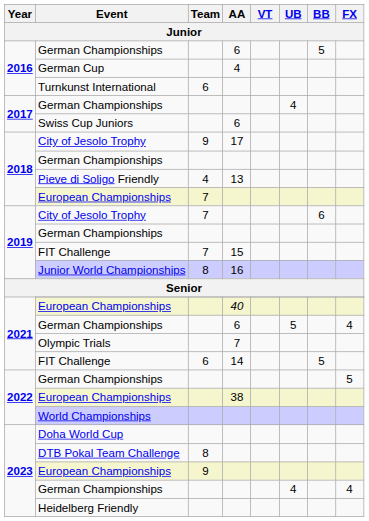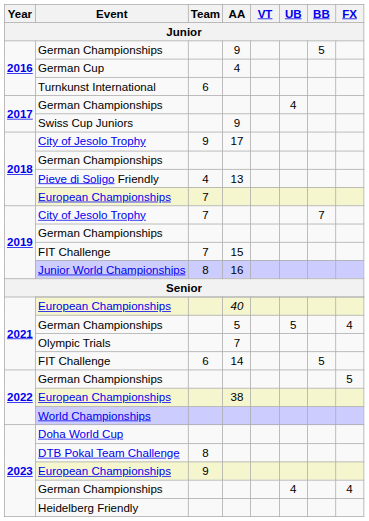 <table class="wikitable" style="text-align:center; font-size:95%;">
 <tr>
 <th align=center>Year</th>
 <th align=center>Event</th>
 <th style="width:30px;">Team</th>
 <th style="width:30px;">AA</th>
 <th style="width:30px;"><a href='#'>VT</a></th>
 <th style="width:30px;"><a href='#'>UB</a></th>
 <th style="width:30px;"><a href='#'>BB</a></th>
 <th style="width:30px;"><a href='#'>FX</a></th>
 </tr>
 <tr>
 <th colspan="8"><strong>Junior</strong></th>
 </tr>
 <tr>
 <td rowspan="3"><strong><a href='#'>2016</a></strong></td>
 <td align=left>German Championships</td>
 <td></td>
-<td>6</td>
+<td>9</td>
 <td></td>
 <td></td>
 <td>5</td>
 <td></td>
 </tr>
 <tr>
 <td align=left>German Cup</td>
 <td></td>
 <td>4</td>
 <td></td>
 <td></td>
 <td></td>
 <td></td>
 </tr>
 <tr>
 <td align=left>Turnkunst International</td>
 <td>6</td>
 <td></td>
 <td></td>
 <td></td>
 <td></td>
 <td></td>
 </tr>
 <tr>
 <td rowspan="2"><strong><a href='#'>2017</a></strong></td>
 <td align=left>German Championships</td>
 <td></td>
 <td></td>
 <td></td>
 <td>4</td>
 <td></td>
 <td></td>
 </tr>
 <tr>
 <td align=left>Swiss Cup Juniors</td>
 <td></td>
-<td>6</td>
+<td>9</td>
 <td></td>
 <td></td>
 <td></td>
 <td></td>
 </tr>
 <tr>
 <td rowspan="4"><strong><a href='#'>2018</a></strong></td>
 <td align=left><a href='#'>City of Jesolo Trophy</a></td>
 <td>9</td>
 <td>17</td>
 <td></td>
 <td></td>
 <td></td>
 <td></td>
 </tr>
 <tr>
 <td align=left>German Championships</td>
 <td></td>
 <td></td>
 <td></td>
 <td></td>
 <td></td>
 <td></td>
 </tr>
 <tr>
 <td align=left><a href='#'>Pieve di Soligo</a> Friendly</td>
 <td>4</td>
 <td>13</td>
 <td></td>
 <td></td>
 <td></td>
 <td></td>
 </tr>
 <tr bgcolor=#F5F6CE>
 <td align=left><a href='#'>European Championships</a></td>
 <td>7</td>
 <td></td>
 <td></td>
 <td></td>
 <td></td>
 <td></td>
 </tr>
 <tr>
 <td rowspan="4"><strong><a href='#'>2019</a></strong></td>
 <td align=left><a href='#'>City of Jesolo Trophy</a></td>
 <td>7</td>
 <td></td>
 <td></td>
 <td></td>
-<td>6</td>
+<td>7</td>
 <td></td>
 </tr>
 <tr>
 <td align=left>German Championships</td>
 <td></td>
 <td></td>
 <td></td>
 <td></td>
 <td></td>
 <td></td>
 </tr>
 <tr>
 <td align=left>FIT Challenge</td>
 <td>7</td>
 <td>15</td>
 <td></td>
 <td></td>
 <td></td>
 <td></td>
 </tr>
 <tr bgcolor=#CCCCFF>
 <td align=left><a href='#'>Junior World Championships</a></td>
 <td>8</td>
 <td>16</td>
 <td></td>
 <td></td>
 <td></td>
 <td></td>
 </tr>
 <tr>
 <th colspan="8"><strong>Senior</strong></th>
 </tr>
 <tr>
 <td rowspan="5"><strong><a href='#'>2021</a></strong></td>
 </tr>
 <tr bgcolor=#F5F6CE>
 <td align=left><a href='#'>European Championships</a></td>
 <td></td>
 <td><em>40</em></td>
 <td></td>
 <td></td>
 <td></td>
 <td></td>
 </tr>
 <tr>
 <td align=left>German Championships</td>
 <td></td>
-<td>6</td>
+<td>5</td>
 <td></td>
 <td>5</td>
 <td></td>
 <td>4</td>
 </tr>
 <tr>
 <td align=left>Olympic Trials</td>
 <td></td>
 <td>7</td>
 <td></td>
 <td></td>
 <td></td>
 <td></td>
 </tr>
 <tr>
 <td align=left>FIT Challenge</td>
 <td>6</td>
 <td>14</td>
 <td></td>
 <td></td>
 <td>5</td>
 <td></td>
 </tr>
 <tr>
 <td rowspan="3"><strong><a href='#'>2022</a></strong></td>
 <td align=left>German Championships</td>
 <td></td>
 <td></td>
 <td></td>
 <td></td>
 <td></td>
 <td>5</td>
 </tr>
 <tr bgcolor=#F5F6CE>
 <td align=left><a href='#'>European Championships</a></td>
 <td></td>
 <td>38</td>
 <td></td>
 <td></td>
 <td></td>
 <td></td>
 </tr>
 <tr bgcolor=#CCCCFF>
 <td align=left><a href='#'>World Championships</a></td>
 <td></td>
 <td></td>
 <td></td>
 <td></td>
 <td></td>
 <td></td>
 </tr>
 <tr>
 <td rowspan="5"><strong><a href='#'>2023</a></strong></td>
 <td align=left><a href='#'>Doha World Cup</a></td>
 <td></td>
 <td></td>
 <td></td>
 <td></td>
 <td></td>
 <td></td>
 </tr>
 <tr>
 <td align=left><a href='#'>DTB Pokal Team Challenge</a></td>
 <td>8</td>
 <td></td>
 <td></td>
 <td></td>
 <td></td>
 </tr>
 <tr bgcolor=#F5F6CE>
 <td align=left><a href='#'>European Championships</a></td>
 <td>9</td>
 <td></td>
 <td></td>
 <td></td>
 <td></td>
 <td></td>
 </tr>
 <tr>
 <td align=left>German Championships</td>
 <td></td>
 <td></td>
 <td></td>
 <td>4</td>
 <td></td>
 <td>4</td>
 </tr>
 <tr>
 <td align=left>Heidelberg Friendly</td>
 <td></td>
 <td></td>
 <td></td>
 <td></td>
 <td></td>
 <td></td>
 </tr>
 </table>
